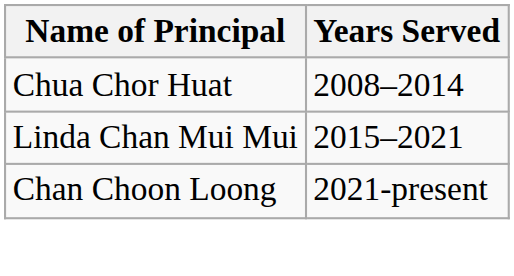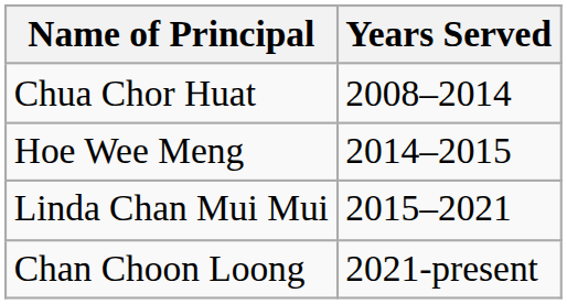 <table class="wikitable">
 <tr>
 <th>Name of Principal</th>
 <th>Years Served</th>
 </tr>
 <tr>
 <td>Chua Chor Huat</td>
 <td>2008–2014</td>
 </tr>
 <tr>
+<td>Hoe Wee Meng</td>
+<td>2014–2015</td>
+</tr>
+<tr>
 <td>Linda Chan Mui Mui</td>
 <td>2015–2021</td>
 </tr>
 <tr>
 <td>Chan Choon Loong</td>
 <td>2021-present</td>
 </tr>
 </table>
